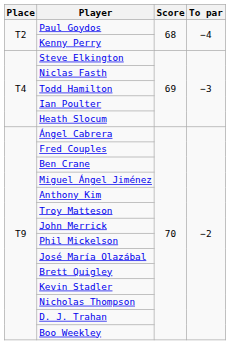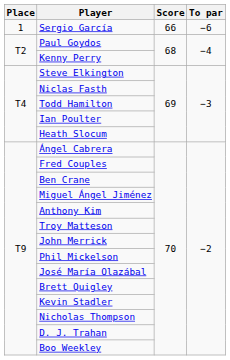 <table class="wikitable">
 <tr>
 <th>Place</th>
 <th>Player</th>
 <th>Score</th>
 <th>To par</th>
+</tr>
+<tr>
+<td align=center>1</td>
+<td> <a href='#'>Sergio García</a></td>
+<td align=center>66</td>
+<td align=center>−6</td>
 </tr>
 <tr>
 <td align=center rowspan="2">T2</td>
 <td> <a href='#'>Paul Goydos</a></td>
 <td rowspan="2" align=center>68</td>
 <td rowspan="2" align=center>−4</td>
 </tr>
 <tr>
 <td> <a href='#'>Kenny Perry</a></td>
 </tr>
 <tr>
 <td align=center rowspan="5">T4</td>
 <td> <a href='#'>Steve Elkington</a></td>
 <td rowspan="5" align=center>69</td>
 <td rowspan="5" align=center>−3</td>
 </tr>
 <tr>
 <td> <a href='#'>Niclas Fasth</a></td>
 </tr>
 <tr>
 <td> <a href='#'>Todd Hamilton</a></td>
 </tr>
 <tr>
 <td> <a href='#'>Ian Poulter</a></td>
 </tr>
 <tr>
 <td> <a href='#'>Heath Slocum</a></td>
 </tr>
 <tr>
 <td align=center rowspan="14">T9</td>
 <td> <a href='#'>Ángel Cabrera</a></td>
 <td rowspan="14" align=center>70</td>
 <td rowspan="14" align=center>−2</td>
 </tr>
 <tr>
 <td> <a href='#'>Fred Couples</a></td>
 </tr>
 <tr>
 <td> <a href='#'>Ben Crane</a></td>
 </tr>
 <tr>
 <td> <a href='#'>Miguel Ángel Jiménez</a></td>
 </tr>
 <tr>
 <td> <a href='#'>Anthony Kim</a></td>
 </tr>
 <tr>
 <td> <a href='#'>Troy Matteson</a></td>
 </tr>
 <tr>
 <td> <a href='#'>John Merrick</a></td>
 </tr>
 <tr>
 <td> <a href='#'>Phil Mickelson</a></td>
 </tr>
 <tr>
 <td> <a href='#'>José María Olazábal</a></td>
 </tr>
 <tr>
 <td> <a href='#'>Brett Quigley</a></td>
 </tr>
 <tr>
 <td> <a href='#'>Kevin Stadler</a></td>
 </tr>
 <tr>
 <td> <a href='#'>Nicholas Thompson</a></td>
 </tr>
 <tr>
 <td> <a href='#'>D. J. Trahan</a></td>
 </tr>
 <tr>
 <td> <a href='#'>Boo Weekley</a></td>
 </tr>
 </table>
